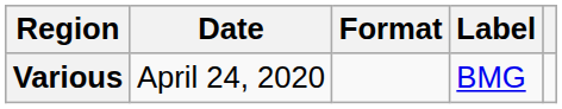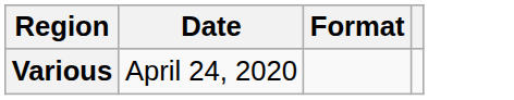 <table class="wikitable plainrowheaders">
 <tr>
 <th scope="col">Region</th>
 <th scope="col">Date</th>
 <th scope="col">Format</th>
-<th scope="col">Label</th>
 <th scope="col"></th>
 </tr>
 <tr>
 <th scope="row">Various</th>
 <td>April 24, 2020</td>
 <td></td>
-<td><a href='#'>BMG</a></td>
 <td style="text-align:center;"></td>
 </tr>
 </table>
